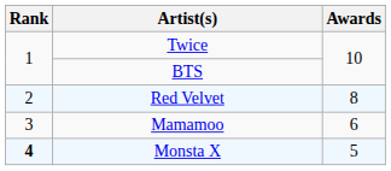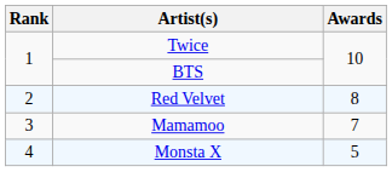 <table class="wikitable" style="text-align:center;">
 <tr>
 <th scope="col">Rank</th>
 <th width="250">Artist(s)</th>
 <th scope="col">Awards</th>
 </tr>
 <tr>
 <td rowspan="2">1</td>
 <td><a href='#'>Twice</a></td>
 <td rowspan="2">10</td>
 </tr>
 <tr>
 <td><a href='#'>BTS</a></td>
 </tr>
 <tr style="background:#f0f8ff;" |>
 <td>2</td>
 <td><a href='#'>Red Velvet</a></td>
 <td>8</td>
 </tr>
 <tr>
 <td>3</td>
 <td><a href='#'>Mamamoo</a></td>
-<td>6</td>
+<td>7</td>
 </tr>
 <tr style="background:#f0f8ff;" |>
-<td><strong>4</strong></td>
+<td>4</td>
 <td><a href='#'>Monsta X</a></td>
 <td>5</td>
 </tr>
 </table>
